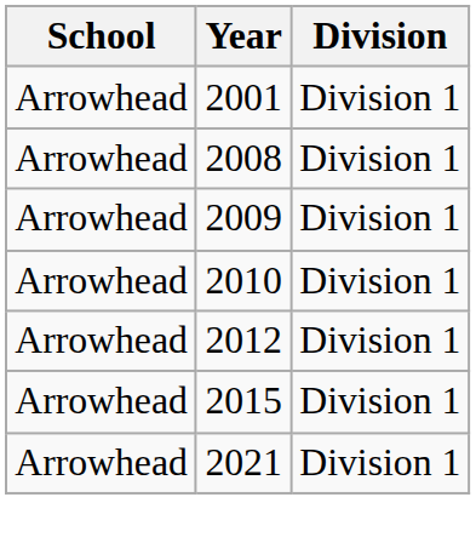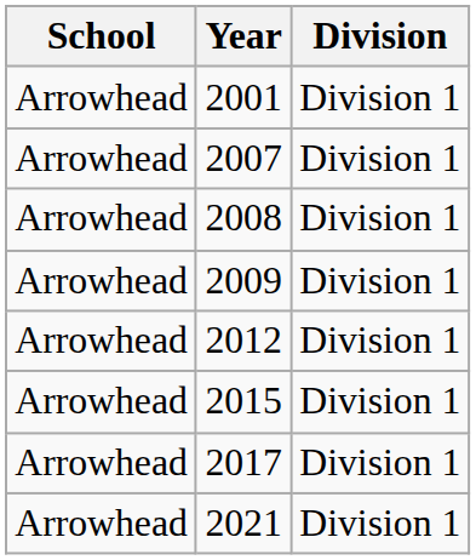 <table class="wikitable">
 <tr>
 <th>School</th>
 <th>Year</th>
 <th>Division</th>
 </tr>
 <tr>
 <td>Arrowhead</td>
 <td>2001</td>
+<td>Division 1</td>
+</tr>
+<tr>
+<td>Arrowhead</td>
+<td>2007</td>
 <td>Division 1</td>
 </tr>
 <tr>
 <td>Arrowhead</td>
 <td>2008</td>
 <td>Division 1</td>
 </tr>
 <tr>
 <td>Arrowhead</td>
 <td>2009</td>
 <td>Division 1</td>
 </tr>
 <tr>
 <td>Arrowhead</td>
-<td>2010</td>
-<td>Division 1</td>
-</tr>
-<tr>
-<td>Arrowhead</td>
 <td>2012</td>
 <td>Division 1</td>
 </tr>
 <tr>
 <td>Arrowhead</td>
 <td>2015</td>
 <td>Division 1</td>
 </tr>
 <tr>
 <td>Arrowhead</td>
+<td>2017</td>
+<td>Division 1</td>
+</tr>
+<tr>
+<td>Arrowhead</td>
 <td>2021</td>
 <td>Division 1</td>
 </tr>
 </table>
